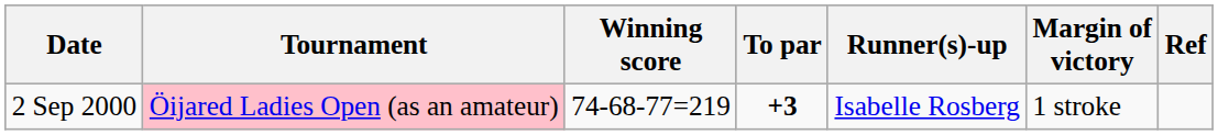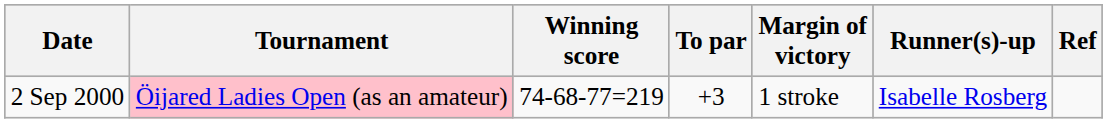 <table class="wikitable" style="font-size:95%;">
 <tr>
 <th>Date</th>
 <th>Tournament</th>
 <th>Winning<br>score</th>
 <th>To par</th>
+<th>Margin of<br>victory</th>
 <th>Runner(s)-up</th>
-<th>Margin of<br>victory</th>
 <th>Ref</th>
 </tr>
 <tr>
 <td align=right>2 Sep 2000</td>
 <td style="background: pink;"><a href='#'>Öijared Ladies Open</a> (as an amateur)</td>
 <td align=right>74-68-77=219</td>
-<td align=center><strong>+3</strong></td>
+<td align=center>+3</td>
+<td>1 stroke</td>
 <td> <a href='#'>Isabelle Rosberg</a></td>
-<td>1 stroke</td>
 <td></td>
 </tr>
 </table>
